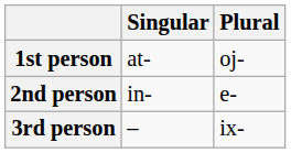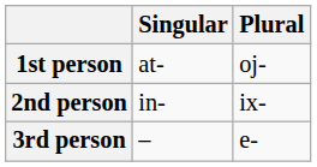 <table class="wikitable">
 <tr>
 <th></th>
 <th>Singular</th>
 <th>Plural</th>
 </tr>
 <tr>
 <th>1st person</th>
 <td>at-</td>
 <td>oj-</td>
 </tr>
 <tr>
 <th>2nd person</th>
 <td>in-</td>
-<td>e-</td>
+<td>ix-</td>
 </tr>
 <tr>
 <th>3rd person</th>
 <td>–</td>
-<td>ix-</td>
+<td>e-</td>
 </tr>
 </table>
